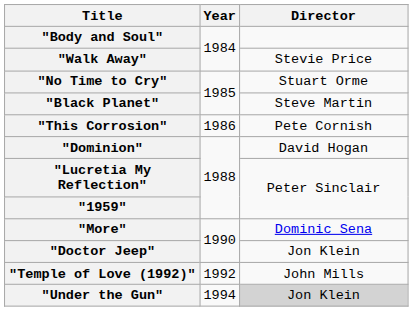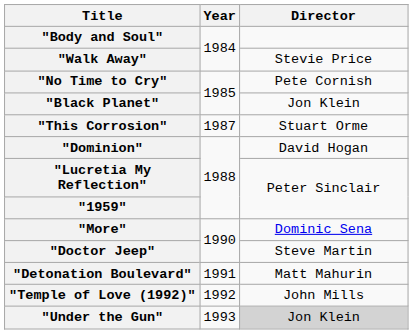 <table class="wikitable plainrowheaders" style="text-align:center;">
 <tr>
 <th scope="col" style="width:14em;">Title</th>
 <th scope="col" style="width:1em;">Year</th>
 <th scope="col" style="width:12em;">Director</th>
 </tr>
 <tr>
 <th scope="row">"Body and Soul"</th>
 <td rowspan="2">1984</td>
 <td></td>
 </tr>
 <tr>
 <th scope="row">"Walk Away"</th>
 <td>Stevie Price</td>
 </tr>
 <tr>
 <th scope="row">"No Time to Cry"</th>
 <td rowspan="2">1985</td>
-<td>Stuart Orme </td>
+<td>Pete Cornish</td>
 </tr>
 <tr>
 <th scope="row">"Black Planet"</th>
-<td>Steve Martin </td>
+<td>Jon Klein </td>
 </tr>
 <tr>
 <th scope="row">"This Corrosion"</th>
-<td>1986</td>
-<td>Pete Cornish</td>
+<td>1987</td>
+<td>Stuart Orme </td>
 </tr>
 <tr>
 <th scope="row">"Dominion"</th>
 <td rowspan="3">1988</td>
 <td>David Hogan </td>
 </tr>
 <tr>
 <th scope="row">"Lucretia My Reflection"</th>
 <td rowspan="2">Peter Sinclair </td>
 </tr>
 <tr>
 <th scope="row">"1959"</th>
 </tr>
 <tr>
 <th scope="row">"More"</th>
 <td rowspan="2">1990</td>
 <td><a href='#'>Dominic Sena</a></td>
 </tr>
 <tr>
 <th scope="row">"Doctor Jeep"</th>
-<td>Jon Klein </td>
+<td>Steve Martin </td>
+</tr>
+<tr>
+<th scope="row">"Detonation Boulevard"</th>
+<td>1991</td>
+<td>Matt Mahurin </td>
 </tr>
 <tr>
 <th scope="row">"Temple of Love (1992)"</th>
 <td>1992</td>
 <td>John Mills </td>
 </tr>
 <tr>
 <th scope="row">"Under the Gun"</th>
-<td>1994</td>
+<td>1993</td>
 <td style="background: lightgrey;">Jon Klein</td>
 </tr>
 </table>
